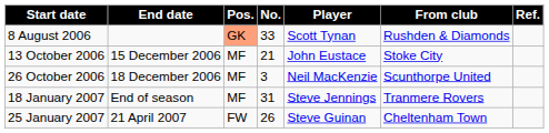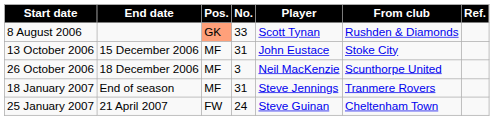 <table class="wikitable defaultleft col3center col4center col7center">
 <tr>
 <th style="background:#000; color:white;">Start date</th>
 <th style="background:#000; color:white;">End date</th>
 <th style="background:#000; color:white;">Pos.</th>
 <th style="background:#000; color:white;">No.</th>
 <th style="background:#000; color:white;">Player</th>
 <th style="background:#000; color:white;">From club</th>
 <th style="background:#000; color:white;">Ref.</th>
 </tr>
 <tr>
 <td>8 August 2006</td>
 <td></td>
 <td style="background: lightsalmon;">GK</td>
 <td>33</td>
 <td> <a href='#'>Scott Tynan</a></td>
 <td><a href='#'>Rushden & Diamonds</a></td>
 <td></td>
 </tr>
 <tr>
 <td>13 October 2006</td>
 <td>15 December 2006</td>
 <td>MF</td>
-<td>21</td>
+<td>31</td>
 <td> <a href='#'>John Eustace</a></td>
 <td><a href='#'>Stoke City</a></td>
 <td></td>
 </tr>
 <tr>
 <td>26 October 2006</td>
 <td>18 December 2006</td>
 <td>MF</td>
 <td>3</td>
 <td> <a href='#'>Neil MacKenzie</a></td>
 <td><a href='#'>Scunthorpe United</a></td>
 <td></td>
 </tr>
 <tr>
 <td>18 January 2007</td>
 <td>End of season</td>
 <td>MF</td>
 <td>31</td>
 <td> <a href='#'>Steve Jennings</a></td>
 <td><a href='#'>Tranmere Rovers</a></td>
 <td></td>
 </tr>
 <tr>
 <td>25 January 2007</td>
 <td>21 April 2007</td>
 <td>FW</td>
-<td>26</td>
+<td>24</td>
 <td> <a href='#'>Steve Guinan</a></td>
 <td><a href='#'>Cheltenham Town</a></td>
 <td></td>
 </tr>
 </table>
